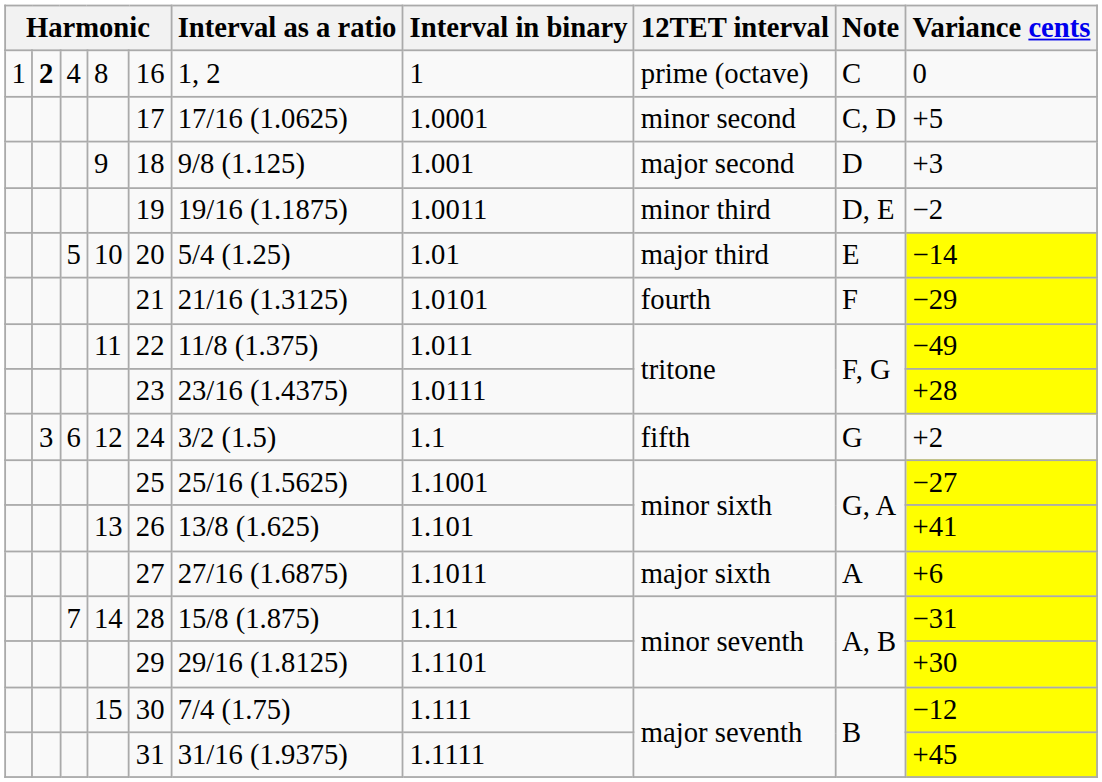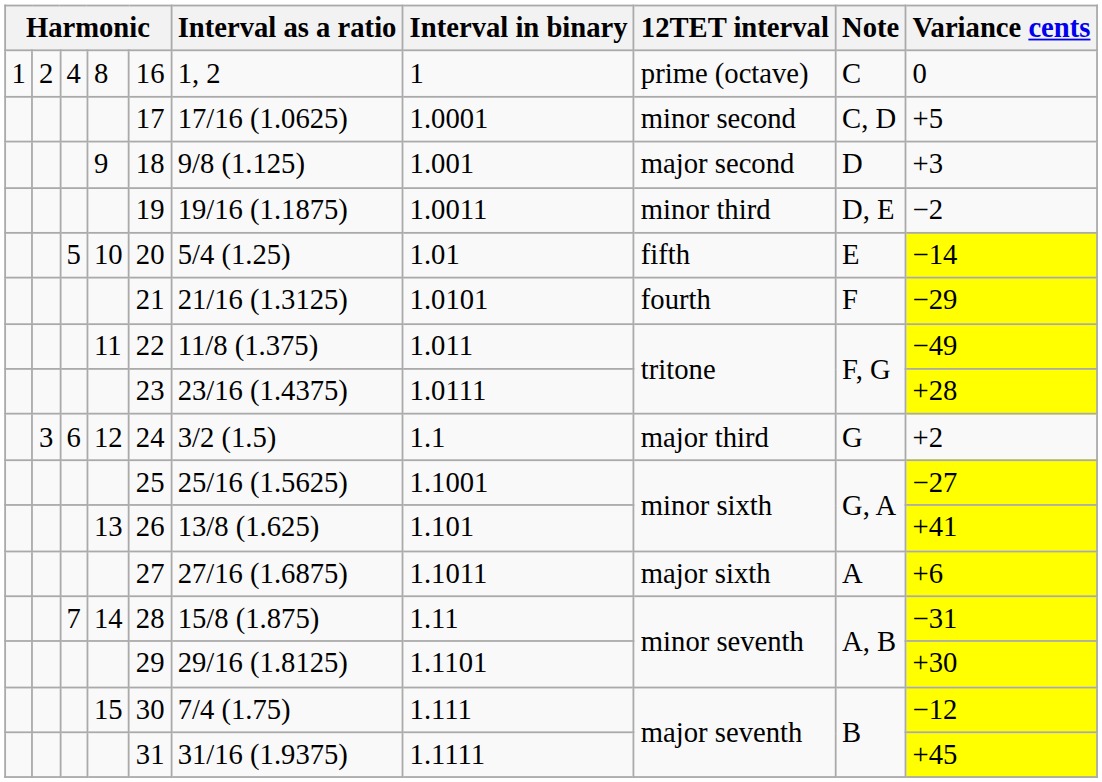 <table class="wikitable" align="right">
 <tr>
 <th colspan="5">Harmonic</th>
 <th>Interval as a ratio</th>
 <th>Interval in binary</th>
 <th>12TET interval</th>
 <th>Note</th>
 <th>Variance <a href='#'>cents</a></th>
 </tr>
 <tr>
 <td>1</td>
-<td><strong>2</strong></td>
+<td>2</td>
 <td>4</td>
 <td>8</td>
 <td>16</td>
 <td>1, 2</td>
 <td>1</td>
 <td>prime (octave)</td>
 <td>C</td>
 <td>0</td>
 </tr>
 <tr>
 <td></td>
 <td></td>
 <td></td>
 <td></td>
 <td>17</td>
 <td>17/16 (1.0625)</td>
 <td>1.0001</td>
 <td>minor second</td>
 <td>C, D</td>
 <td>+5</td>
 </tr>
 <tr>
 <td></td>
 <td></td>
 <td></td>
 <td>9</td>
 <td>18</td>
 <td>9/8 (1.125)</td>
 <td>1.001</td>
 <td>major second</td>
 <td>D</td>
 <td>+3</td>
 </tr>
 <tr>
 <td></td>
 <td></td>
 <td></td>
 <td></td>
 <td>19</td>
 <td>19/16 (1.1875)</td>
 <td>1.0011</td>
 <td>minor third</td>
 <td>D, E</td>
 <td>−2</td>
 </tr>
 <tr>
 <td></td>
 <td></td>
 <td>5</td>
 <td>10</td>
 <td>20</td>
 <td>5/4 (1.25)</td>
 <td>1.01</td>
-<td>major third</td>
+<td>fifth</td>
 <td>E</td>
 <td bgcolor="yellow">−14</td>
 </tr>
 <tr>
 <td></td>
 <td></td>
 <td></td>
 <td></td>
 <td>21</td>
 <td>21/16 (1.3125)</td>
 <td>1.0101</td>
 <td>fourth</td>
 <td>F</td>
 <td bgcolor="yellow">−29</td>
 </tr>
 <tr>
 <td></td>
 <td></td>
 <td></td>
 <td>11</td>
 <td>22</td>
 <td>11/8 (1.375)</td>
 <td>1.011</td>
 <td rowspan="2">tritone</td>
 <td rowspan="2">F, G</td>
 <td bgcolor="yellow">−49</td>
 </tr>
 <tr>
 <td></td>
 <td></td>
 <td></td>
 <td></td>
 <td>23</td>
 <td>23/16 (1.4375)</td>
 <td>1.0111</td>
 <td bgcolor="yellow">+28</td>
 </tr>
 <tr>
 <td></td>
 <td>3</td>
 <td>6</td>
 <td>12</td>
 <td>24</td>
 <td>3/2 (1.5)</td>
 <td>1.1</td>
-<td>fifth</td>
+<td>major third</td>
 <td>G</td>
 <td>+2</td>
 </tr>
 <tr>
 <td></td>
 <td></td>
 <td></td>
 <td></td>
 <td>25</td>
 <td>25/16 (1.5625)</td>
 <td>1.1001</td>
 <td rowspan="2">minor sixth</td>
 <td rowspan="2">G, A</td>
 <td bgcolor="yellow">−27</td>
 </tr>
 <tr>
 <td></td>
 <td></td>
 <td></td>
 <td>13</td>
 <td>26</td>
 <td>13/8 (1.625)</td>
 <td>1.101</td>
 <td bgcolor="yellow">+41</td>
 </tr>
 <tr>
 <td></td>
 <td></td>
 <td></td>
 <td></td>
 <td>27</td>
 <td>27/16 (1.6875)</td>
 <td>1.1011</td>
 <td>major sixth</td>
 <td>A</td>
 <td bgcolor="yellow">+6</td>
 </tr>
 <tr>
 <td></td>
 <td></td>
 <td>7</td>
 <td>14</td>
 <td>28</td>
 <td>15/8 (1.875)</td>
 <td>1.11</td>
 <td rowspan="2">minor seventh</td>
 <td rowspan="2">A, B</td>
 <td bgcolor="yellow">−31</td>
 </tr>
 <tr>
 <td></td>
 <td></td>
 <td></td>
 <td></td>
 <td>29</td>
 <td>29/16 (1.8125)</td>
 <td>1.1101</td>
 <td bgcolor="yellow">+30</td>
 </tr>
 <tr>
 <td></td>
 <td></td>
 <td></td>
 <td>15</td>
 <td>30</td>
 <td>7/4 (1.75)</td>
 <td>1.111</td>
 <td rowspan="2">major seventh</td>
 <td rowspan="2">B</td>
 <td bgcolor="yellow">−12</td>
 </tr>
 <tr>
 <td></td>
 <td></td>
 <td></td>
 <td></td>
 <td>31</td>
 <td>31/16 (1.9375)</td>
 <td>1.1111</td>
 <td bgcolor="yellow">+45</td>
 </tr>
 </table>
